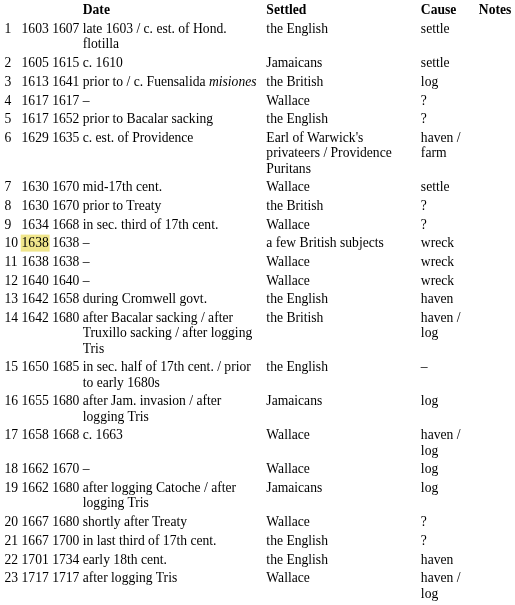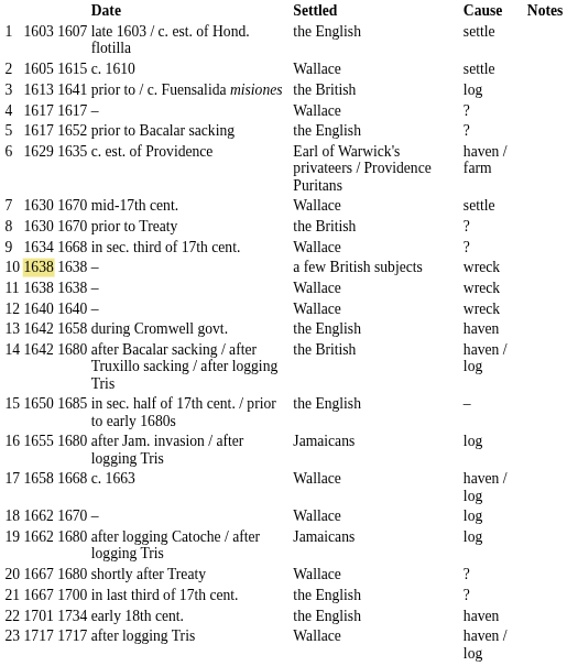 <table class="sortable">
 <tr>
 <th style="text-align:left;"></th>
 <th></th>
 <th></th>
 <th style="text-align:left;"class=unsortable>Date</th>
 <th style="text-align:left;padding-left:.5em;"class=unsortable>Settled</th>
 <th style="text-align:left;padding-left:.5em;"class=unsortable>Cause</th>
 <th style="text-align:left;padding-left:.5em;width:20em;"class=unsortable>Notes</th>
 </tr>
 <tr>
 <td style="vertical-align:top;">1</td>
 <td style="text-align:center;vertical-align:top;">1603</td>
 <td style="text-align:center;vertical-align:top;">1607</td>
 <td style="vertical-align:top;">late 1603 / c. est. of Hond. flotilla</td>
 <td style="padding-left:.5em;vertical-align:top;">the English</td>
 <td style="padding-left:.5em;vertical-align:top;">settle</td>
 <td style="padding-left:.5em;vertical-align:top;"></td>
 </tr>
 <tr>
 <td style="vertical-align:top;">2</td>
 <td style="text-align:center;vertical-align:top;">1605</td>
 <td style="text-align:center;vertical-align:top;">1615</td>
 <td style="vertical-align:top;">c. 1610</td>
-<td style="padding-left:.5em;vertical-align:top;">Jamaicans</td>
+<td style="padding-left:.5em;vertical-align:top;">Wallace</td>
 <td style="padding-left:.5em;vertical-align:top;">settle</td>
 <td style="padding-left:.5em;vertical-align:top;"></td>
 </tr>
 <tr>
 <td style="vertical-align:top;">3</td>
 <td style="text-align:center;vertical-align:top;">1613</td>
 <td style="text-align:center;vertical-align:top;">1641</td>
 <td style="vertical-align:top;">prior to / c. Fuensalida <em>misiones</em></td>
 <td style="padding-left:.5em;vertical-align:top;">the British</td>
 <td style="padding-left:.5em;vertical-align:top;">log</td>
 <td style="padding-left:.5em;vertical-align:top;"></td>
 </tr>
 <tr>
 <td style="vertical-align:top;">4</td>
 <td style="text-align:center;vertical-align:top;">1617</td>
 <td style="text-align:center;vertical-align:top;">1617</td>
 <td style="vertical-align:top;">–</td>
 <td style="padding-left:.5em;vertical-align:top;">Wallace</td>
 <td style="padding-left:.5em;vertical-align:top;">?</td>
 <td style="padding-left:.5em;vertical-align:top;"></td>
 </tr>
 <tr>
 <td style="vertical-align:top;">5</td>
 <td style="text-align:center;vertical-align:top;">1617</td>
 <td style="text-align:center;vertical-align:top;">1652</td>
 <td style="vertical-align:top;">prior to Bacalar sacking</td>
 <td style="padding-left:.5em;vertical-align:top;">the English</td>
 <td style="padding-left:.5em;vertical-align:top;">?</td>
 <td style="padding-left:.5em;vertical-align:top;"></td>
 </tr>
 <tr>
 <td style="vertical-align:top;">6</td>
 <td style="text-align:center;vertical-align:top;">1629</td>
 <td style="text-align:center;vertical-align:top;">1635</td>
 <td style="vertical-align:top;">c. est. of Providence</td>
 <td style="padding-left:.5em;vertical-align:top;">Earl of Warwick's privateers / Providence Puritans</td>
 <td style="padding-left:.5em;vertical-align:top;">haven / farm</td>
 <td style="padding-left:.5em;vertical-align:top;"></td>
 </tr>
 <tr>
 <td style="vertical-align:top;">7</td>
 <td style="text-align:center;vertical-align:top;">1630</td>
 <td style="text-align:center;vertical-align:top;">1670</td>
 <td style="vertical-align:top;">mid-17th cent.</td>
 <td style="padding-left:.5em;vertical-align:top;">Wallace</td>
 <td style="padding-left:.5em;vertical-align:top;">settle</td>
 <td style="padding-left:.5em;vertical-align:top;"></td>
 </tr>
 <tr>
 <td style="vertical-align:top;">8</td>
 <td style="text-align:center;vertical-align:top;">1630</td>
 <td style="text-align:center;vertical-align:top;">1670</td>
 <td style="vertical-align:top;">prior to Treaty</td>
 <td style="padding-left:.5em;vertical-align:top;">the British</td>
 <td style="padding-left:.5em;vertical-align:top;">?</td>
 <td style="padding-left:.5em;vertical-align:top;"></td>
 </tr>
 <tr>
 <td style="vertical-align:top;">9</td>
 <td style="text-align:center;vertical-align:top;">1634</td>
 <td style="text-align:center;vertical-align:top;">1668</td>
 <td style="vertical-align:top;">in sec. third of 17th cent.</td>
 <td style="padding-left:.5em;vertical-align:top;">Wallace</td>
 <td style="padding-left:.5em;vertical-align:top;">?</td>
 <td style="padding-left:.5em;vertical-align:top;"></td>
 </tr>
 <tr>
 <td style="vertical-align:top;">10</td>
 <td style="background: khaki; text-align:center;vertical-align:top;">1638</td>
 <td style="text-align:center;vertical-align:top;">1638</td>
 <td style="vertical-align:top;">–</td>
 <td style="padding-left:.5em;vertical-align:top;">a few British subjects</td>
 <td style="padding-left:.5em;vertical-align:top;">wreck</td>
 <td style="padding-left:.5em;vertical-align:top;"></td>
 </tr>
 <tr>
 <td style="vertical-align:top;">11</td>
 <td style="text-align:center;vertical-align:top;">1638</td>
 <td style="text-align:center;vertical-align:top;">1638</td>
 <td style="vertical-align:top;">–</td>
 <td style="padding-left:.5em;vertical-align:top;">Wallace</td>
 <td style="padding-left:.5em;vertical-align:top;">wreck</td>
 <td style="padding-left:.5em;vertical-align:top;"></td>
 </tr>
 <tr>
 <td style="vertical-align:top;">12</td>
 <td style="text-align:center;vertical-align:top;">1640</td>
 <td style="text-align:center;vertical-align:top;">1640</td>
 <td style="vertical-align:top;">–</td>
 <td style="padding-left:.5em;vertical-align:top;">Wallace</td>
 <td style="padding-left:.5em;vertical-align:top;">wreck</td>
 <td style="padding-left:.5em;vertical-align:top;"></td>
 </tr>
 <tr>
 <td style="vertical-align:top;">13</td>
 <td style="text-align:center;vertical-align:top;">1642</td>
 <td style="text-align:center;vertical-align:top;">1658</td>
 <td style="vertical-align:top;">during Cromwell govt.</td>
 <td style="padding-left:.5em;vertical-align:top;">the English</td>
 <td style="padding-left:.5em;vertical-align:top;">haven</td>
 <td style="padding-left:.5em;vertical-align:top;"></td>
 </tr>
 <tr>
 <td style="vertical-align:top;">14</td>
 <td style="text-align:center;vertical-align:top;">1642</td>
 <td style="text-align:center;vertical-align:top;">1680</td>
 <td style="vertical-align:top;">after Bacalar sacking / after Truxillo sacking / after logging Tris</td>
 <td style="padding-left:.5em;vertical-align:top;">the British</td>
 <td style="padding-left:.5em;vertical-align:top;">haven / log</td>
 <td style="padding-left:.5em;vertical-align:top;"></td>
 </tr>
 <tr>
 <td style="vertical-align:top;">15</td>
 <td style="text-align:center;vertical-align:top;">1650</td>
 <td style="text-align:center;vertical-align:top;">1685</td>
 <td style="vertical-align:top;">in sec. half of 17th cent. / prior to early 1680s</td>
 <td style="padding-left:.5em;vertical-align:top;">the English</td>
 <td style="padding-left:.5em;vertical-align:top;">–</td>
 <td style="padding-left:.5em;vertical-align:top;"></td>
 </tr>
 <tr>
 <td style="vertical-align:top;">16</td>
 <td style="text-align:center;vertical-align:top;">1655</td>
 <td style="text-align:center;vertical-align:top;">1680</td>
 <td style="vertical-align:top;">after Jam. invasion / after logging Tris</td>
 <td style="padding-left:.5em;vertical-align:top;">Jamaicans</td>
 <td style="padding-left:.5em;vertical-align:top;">log</td>
 <td style="padding-left:.5em;vertical-align:top;"></td>
 </tr>
 <tr>
 <td style="vertical-align:top;">17</td>
 <td style="text-align:center;vertical-align:top;">1658</td>
 <td style="text-align:center;vertical-align:top;">1668</td>
 <td style="vertical-align:top;">c. 1663</td>
 <td style="padding-left:.5em;vertical-align:top;">Wallace</td>
 <td style="padding-left:.5em;vertical-align:top;">haven / log</td>
 <td style="padding-left:.5em;vertical-align:top;"></td>
 </tr>
 <tr>
 <td style="vertical-align:top;">18</td>
 <td style="text-align:center;vertical-align:top;">1662</td>
 <td style="text-align:center;vertical-align:top;">1670</td>
 <td style="vertical-align:top;">–</td>
 <td style="padding-left:.5em;vertical-align:top;">Wallace</td>
 <td style="padding-left:.5em;vertical-align:top;">log</td>
 <td style="padding-left:.5em;vertical-align:top;"></td>
 </tr>
 <tr>
 <td style="vertical-align:top;">19</td>
 <td style="text-align:center;vertical-align:top;">1662</td>
 <td style="text-align:center;vertical-align:top;">1680</td>
 <td style="vertical-align:top;">after logging Catoche / after logging Tris</td>
 <td style="padding-left:.5em;vertical-align:top;">Jamaicans</td>
 <td style="padding-left:.5em;vertical-align:top;">log</td>
 <td style="padding-left:.5em;vertical-align:top;"></td>
 </tr>
 <tr>
 <td style="vertical-align:top;">20</td>
 <td style="text-align:center;vertical-align:top;">1667</td>
 <td style="text-align:center;vertical-align:top;">1680</td>
 <td style="vertical-align:top;">shortly after Treaty</td>
 <td style="padding-left:.5em;vertical-align:top;">Wallace</td>
 <td style="padding-left:.5em;vertical-align:top;">?</td>
 <td style="padding-left:.5em;vertical-align:top;"></td>
 </tr>
 <tr>
 <td style="vertical-align:top;">21</td>
 <td style="text-align:center;vertical-align:top;">1667</td>
 <td style="text-align:center;vertical-align:top;">1700</td>
 <td style="vertical-align:top;">in last third of 17th cent.</td>
 <td style="padding-left:.5em;vertical-align:top;">the English</td>
 <td style="padding-left:.5em;vertical-align:top;">?</td>
 <td style="padding-left:.5em;vertical-align:top;"></td>
 </tr>
 <tr>
 <td style="vertical-align:top;">22</td>
 <td style="text-align:center;vertical-align:top;">1701</td>
 <td style="text-align:center;vertical-align:top;">1734</td>
 <td style="vertical-align:top;">early 18th cent.</td>
 <td style="padding-left:.5em;vertical-align:top;">the English</td>
 <td style="padding-left:.5em;vertical-align:top;">haven</td>
 <td style="padding-left:.5em;vertical-align:top;"></td>
 </tr>
 <tr>
 <td style="vertical-align:top;">23</td>
 <td style="text-align:center;vertical-align:top;">1717</td>
 <td style="text-align:center;vertical-align:top;">1717</td>
 <td style="vertical-align:top;">after logging Tris</td>
 <td style="padding-left:.5em;vertical-align:top;">Wallace</td>
 <td style="padding-left:.5em;vertical-align:top;">haven / log</td>
 <td style="padding-left:.5em;vertical-align:top;"></td>
 </tr>
 </table>
